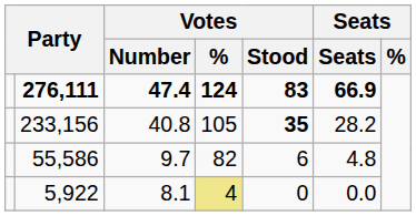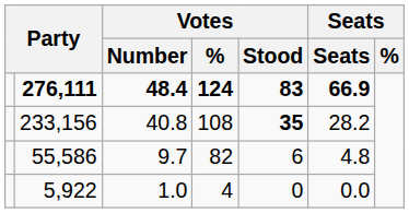 <table class="wikitable sortable" style="text-align:right;" style="font-size:95%">
 <tr>
 <th style="vertical-align:center;" rowspan="2" colspan="2">Party</th>
 <th style="text-align:center;" colspan="3">Votes</th>
 <th style="text-align:center;" colspan="4">Seats</th>
 </tr>
 <tr style="text-align: right">
 <th align=center>Number</th>
 <th align=center>%</th>
 <th align=center>Stood</th>
 <th align=center>Seats</th>
 <th align=center>%</th>
 </tr>
 <tr>
 <td></td>
 <td align="right"><strong>276,111</strong></td>
-<td align="right"><strong>47.4</strong></td>
+<td align="right"><strong>48.4</strong></td>
 <td align="right"><strong>124</strong></td>
 <td align="right"><strong>83</strong></td>
 <td align="right"><strong>66.9</strong></td>
 </tr>
 <tr>
 <td></td>
 <td align="right">233,156</td>
 <td align="right">40.8</td>
-<td align="right">105</td>
+<td align="right">108</td>
 <td align="right"><strong>35</strong></td>
 <td align="right">28.2</td>
 </tr>
 <tr>
 <td></td>
 <td align="right">55,586</td>
 <td align="right">9.7</td>
 <td align="right">82</td>
 <td align="right">6</td>
 <td align="right">4.8</td>
 </tr>
 <tr>
 <td></td>
 <td align="right">5,922</td>
-<td align="right">8.1</td>
-<td align="right" style="background: khaki;">4</td>
+<td align="right">1.0</td>
+<td align="right">4</td>
 <td align="right">0</td>
 <td align="right">0.0</td>
 </tr>
 </table>
